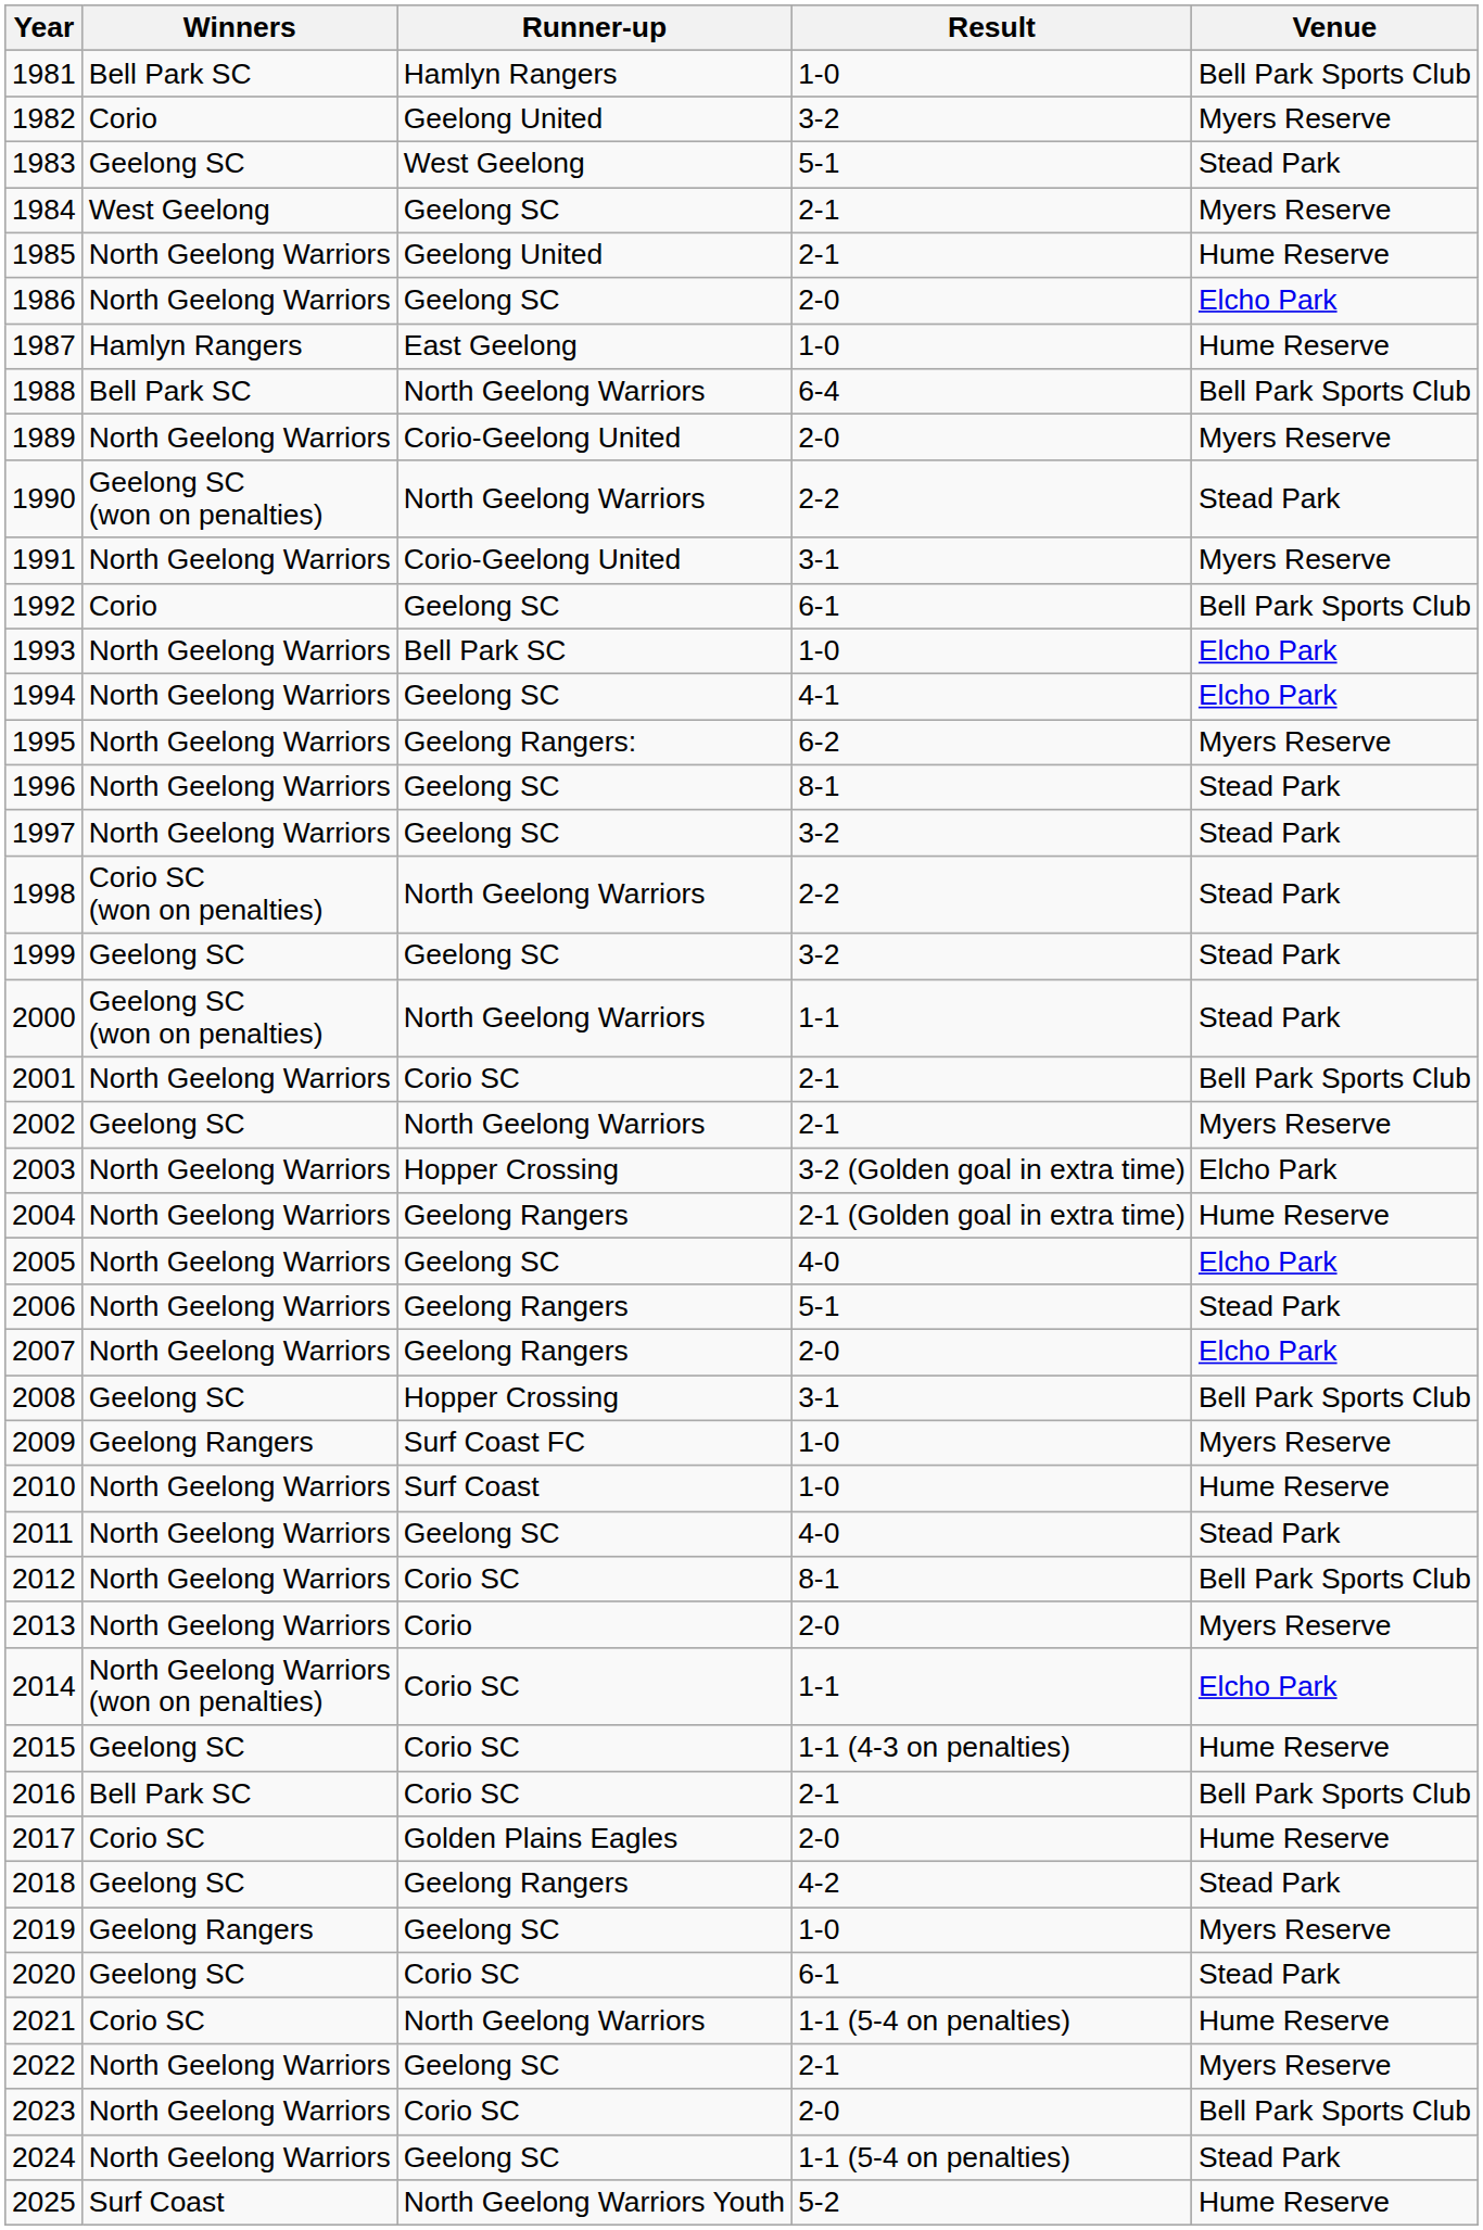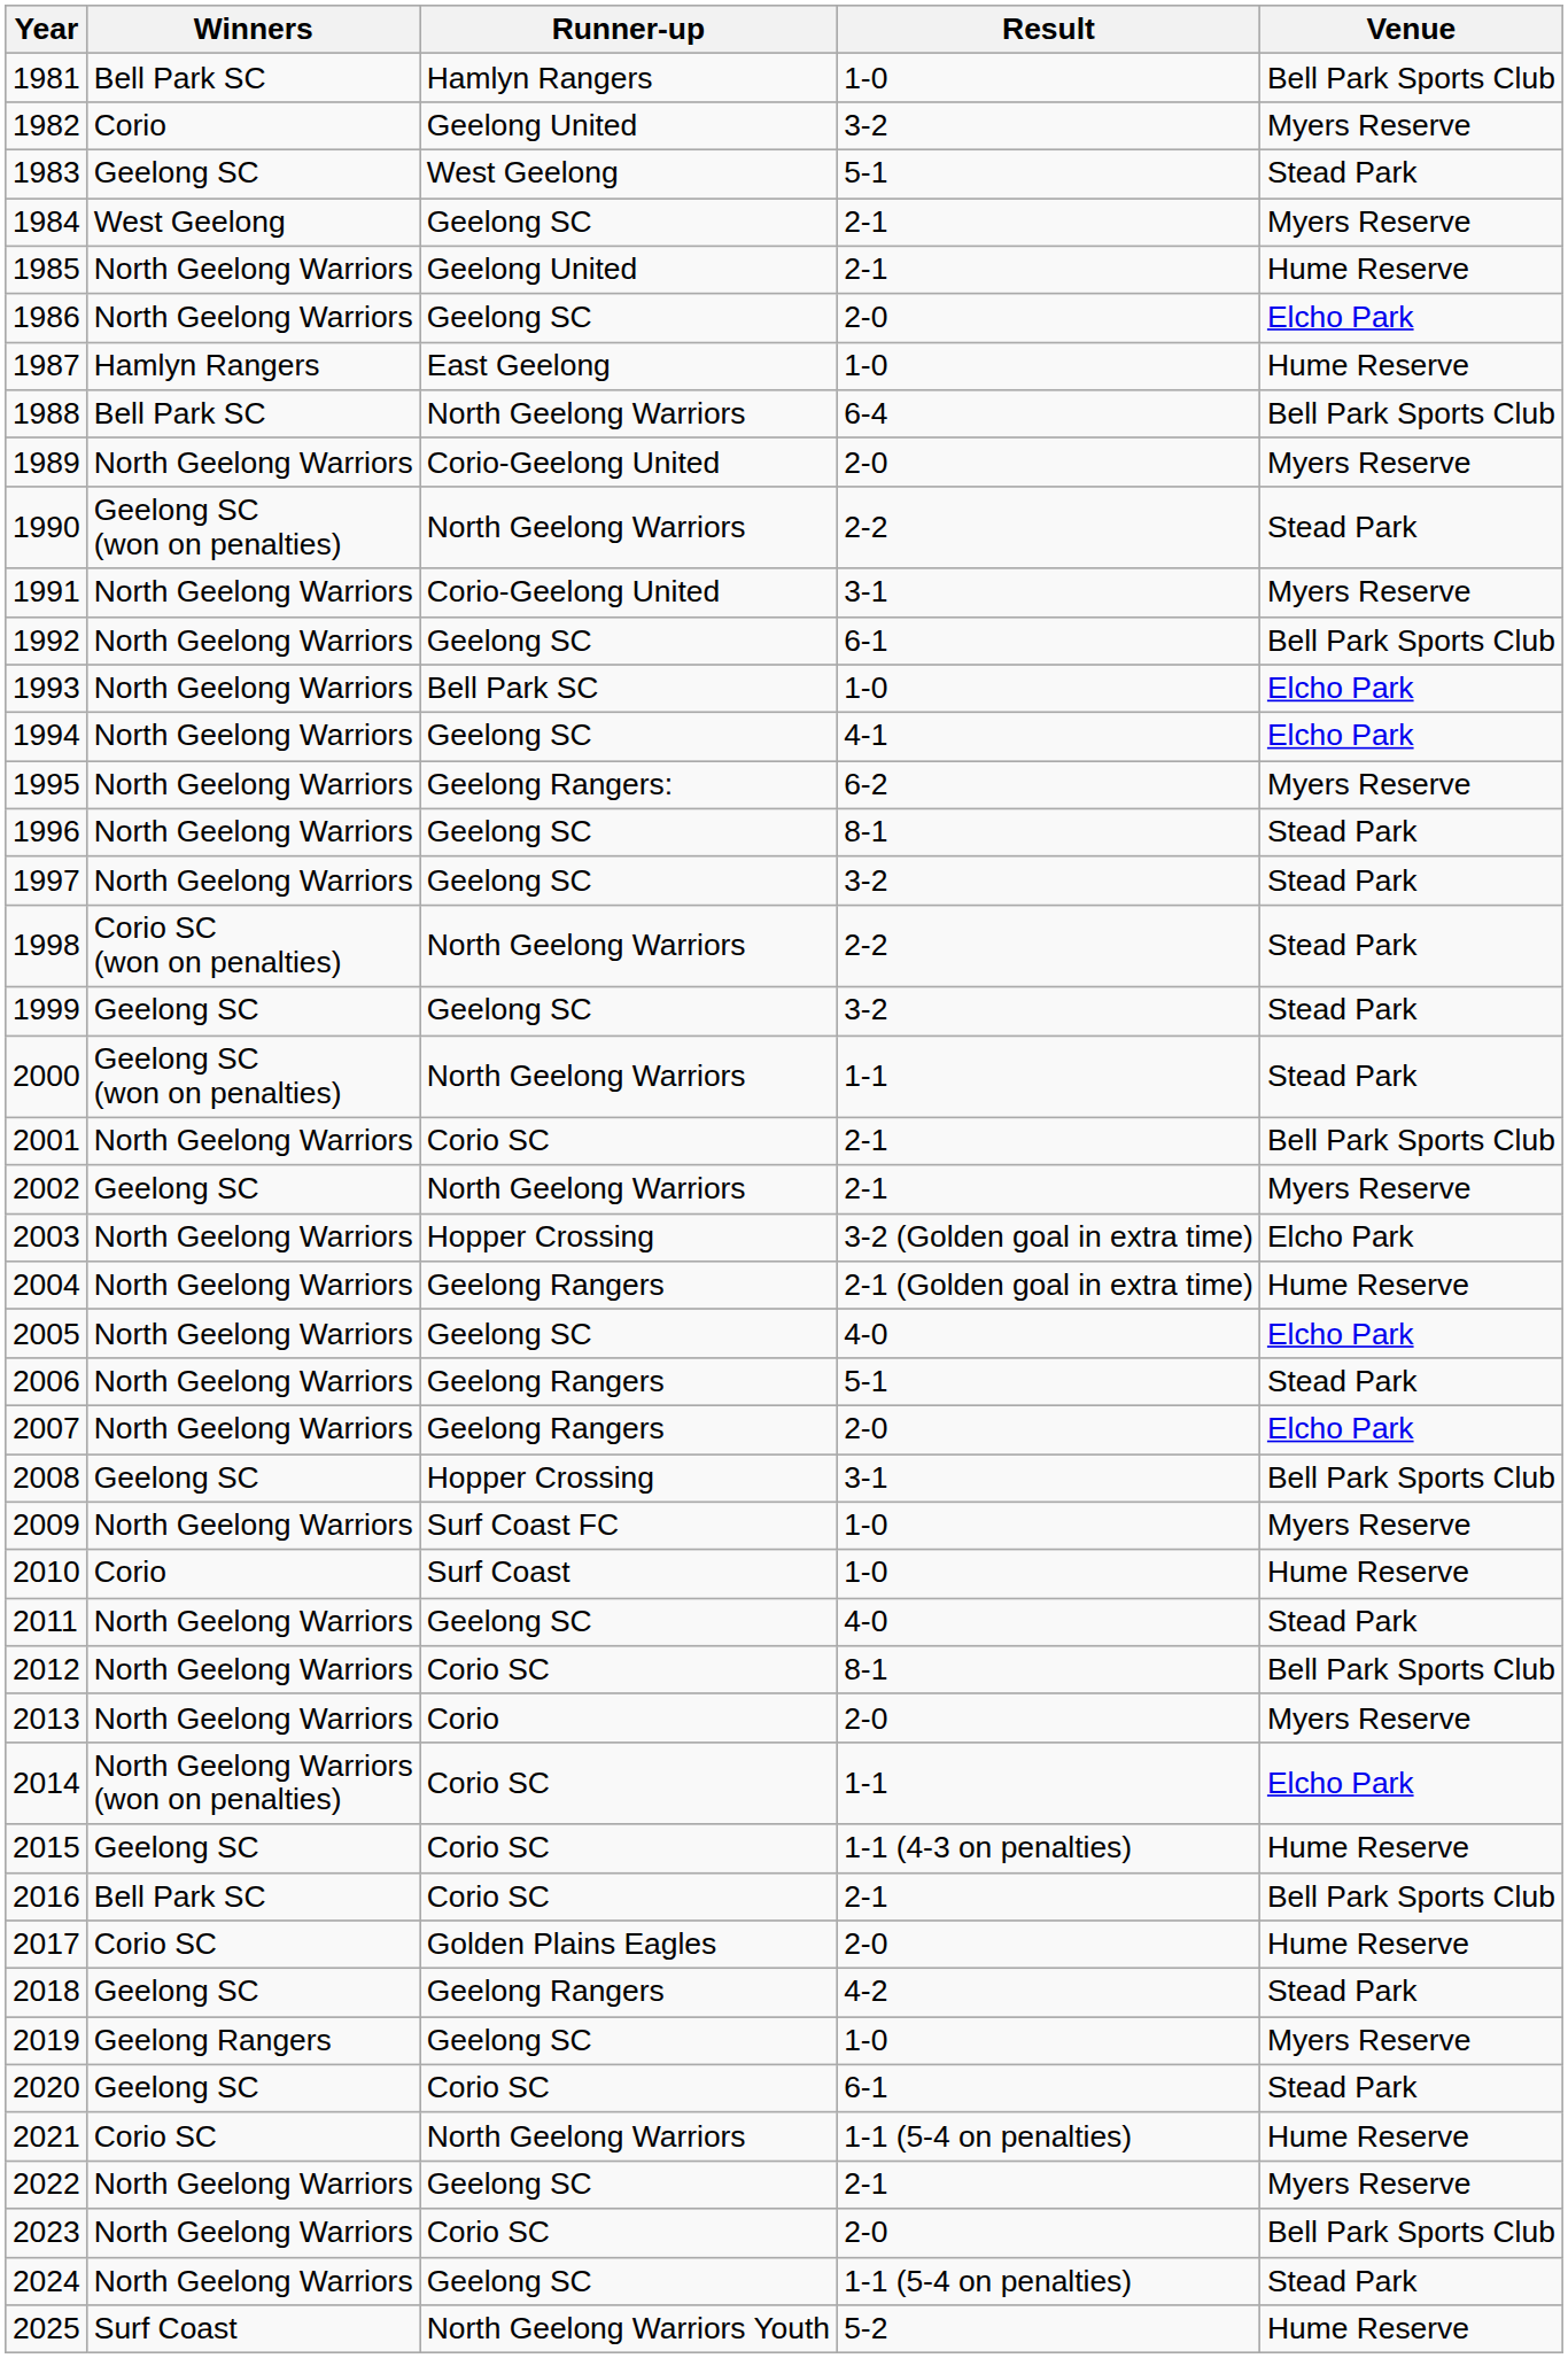 <table class="wikitable sortable">
 <tr>
 <th>Year</th>
 <th>Winners</th>
 <th>Runner-up</th>
 <th>Result</th>
 <th>Venue</th>
 </tr>
 <tr>
 <td>1981</td>
 <td>Bell Park SC</td>
 <td>Hamlyn Rangers</td>
 <td>1-0</td>
 <td>Bell Park Sports Club</td>
 </tr>
 <tr>
 <td>1982</td>
 <td>Corio</td>
 <td>Geelong United</td>
 <td>3-2</td>
 <td>Myers Reserve</td>
 </tr>
 <tr>
 <td>1983</td>
 <td>Geelong SC</td>
 <td>West Geelong</td>
 <td>5-1</td>
 <td>Stead Park</td>
 </tr>
 <tr>
 <td>1984</td>
 <td>West Geelong</td>
 <td>Geelong SC</td>
 <td>2-1</td>
 <td>Myers Reserve</td>
 </tr>
 <tr>
 <td>1985</td>
 <td>North Geelong Warriors</td>
 <td>Geelong United</td>
 <td>2-1</td>
 <td>Hume Reserve</td>
 </tr>
 <tr>
 <td>1986</td>
 <td>North Geelong Warriors</td>
 <td>Geelong SC</td>
 <td>2-0</td>
 <td><a href='#'>Elcho Park</a></td>
 </tr>
 <tr>
 <td>1987</td>
 <td>Hamlyn Rangers</td>
 <td>East Geelong</td>
 <td>1-0</td>
 <td>Hume Reserve</td>
 </tr>
 <tr>
 <td>1988</td>
 <td>Bell Park SC</td>
 <td>North Geelong Warriors</td>
 <td>6-4</td>
 <td>Bell Park Sports Club</td>
 </tr>
 <tr>
 <td>1989</td>
 <td>North Geelong Warriors</td>
 <td>Corio-Geelong United</td>
 <td>2-0</td>
 <td>Myers Reserve</td>
 </tr>
 <tr>
 <td>1990</td>
 <td>Geelong SC<br>(won on penalties)</td>
 <td>North Geelong Warriors</td>
 <td>2-2</td>
 <td>Stead Park</td>
 </tr>
 <tr>
 <td>1991</td>
 <td>North Geelong Warriors</td>
 <td>Corio-Geelong United</td>
 <td>3-1</td>
 <td>Myers Reserve</td>
 </tr>
 <tr>
 <td>1992</td>
-<td>Corio</td>
+<td>North Geelong Warriors</td>
 <td>Geelong SC</td>
 <td>6-1</td>
 <td>Bell Park Sports Club</td>
 </tr>
 <tr>
 <td>1993</td>
 <td>North Geelong Warriors</td>
 <td>Bell Park SC</td>
 <td>1-0</td>
 <td><a href='#'>Elcho Park</a></td>
 </tr>
 <tr>
 <td>1994</td>
 <td>North Geelong Warriors</td>
 <td>Geelong SC</td>
 <td>4-1</td>
 <td><a href='#'>Elcho Park</a></td>
 </tr>
 <tr>
 <td>1995</td>
 <td>North Geelong Warriors</td>
 <td>Geelong Rangers:</td>
 <td>6-2</td>
 <td>Myers Reserve</td>
 </tr>
 <tr>
 <td>1996</td>
 <td>North Geelong Warriors</td>
 <td>Geelong SC</td>
 <td>8-1</td>
 <td>Stead Park</td>
 </tr>
 <tr>
 <td>1997</td>
 <td>North Geelong Warriors</td>
 <td>Geelong SC</td>
 <td>3-2</td>
 <td>Stead Park</td>
 </tr>
 <tr>
 <td>1998</td>
 <td>Corio SC<br>(won on penalties)</td>
 <td>North Geelong Warriors</td>
 <td>2-2</td>
 <td>Stead Park</td>
 </tr>
 <tr>
 <td>1999</td>
 <td>Geelong SC</td>
 <td>Geelong SC</td>
 <td>3-2</td>
 <td>Stead Park</td>
 </tr>
 <tr>
 <td>2000</td>
 <td>Geelong SC<br>(won on penalties)</td>
 <td>North Geelong Warriors</td>
 <td>1-1</td>
 <td>Stead Park</td>
 </tr>
 <tr>
 <td>2001</td>
 <td>North Geelong Warriors</td>
 <td>Corio SC</td>
 <td>2-1</td>
 <td>Bell Park Sports Club</td>
 </tr>
 <tr>
 <td>2002</td>
 <td>Geelong SC</td>
 <td>North Geelong Warriors</td>
 <td>2-1</td>
 <td>Myers Reserve</td>
 </tr>
 <tr>
 <td>2003</td>
 <td>North Geelong Warriors</td>
 <td>Hopper Crossing</td>
 <td>3-2 (Golden goal in extra time)</td>
 <td>Elcho Park</td>
 </tr>
 <tr>
 <td>2004</td>
 <td>North Geelong Warriors</td>
 <td>Geelong Rangers</td>
 <td>2-1 (Golden goal in extra time)</td>
 <td>Hume Reserve</td>
 </tr>
 <tr>
 <td>2005</td>
 <td>North Geelong Warriors</td>
 <td>Geelong SC</td>
 <td>4-0</td>
 <td><a href='#'>Elcho Park</a></td>
 </tr>
 <tr>
 <td>2006</td>
 <td>North Geelong Warriors</td>
 <td>Geelong Rangers</td>
 <td>5-1</td>
 <td>Stead Park</td>
 </tr>
 <tr>
 <td>2007</td>
 <td>North Geelong Warriors</td>
 <td>Geelong Rangers</td>
 <td>2-0</td>
 <td><a href='#'>Elcho Park</a></td>
 </tr>
 <tr>
 <td>2008</td>
 <td>Geelong SC</td>
 <td>Hopper Crossing</td>
 <td>3-1</td>
 <td>Bell Park Sports Club</td>
 </tr>
 <tr>
 <td>2009</td>
-<td>Geelong Rangers</td>
+<td>North Geelong Warriors</td>
 <td>Surf Coast FC</td>
 <td>1-0</td>
 <td>Myers Reserve</td>
 </tr>
 <tr>
 <td>2010</td>
-<td>North Geelong Warriors</td>
+<td>Corio</td>
 <td>Surf Coast</td>
 <td>1-0</td>
 <td>Hume Reserve</td>
 </tr>
 <tr>
 <td>2011</td>
 <td>North Geelong Warriors</td>
 <td>Geelong SC</td>
 <td>4-0</td>
 <td>Stead Park</td>
 </tr>
 <tr>
 <td>2012</td>
 <td>North Geelong Warriors</td>
 <td>Corio SC</td>
 <td>8-1</td>
 <td>Bell Park Sports Club</td>
 </tr>
 <tr>
 <td>2013</td>
 <td>North Geelong Warriors</td>
 <td>Corio</td>
 <td>2-0</td>
 <td>Myers Reserve</td>
 </tr>
 <tr>
 <td>2014</td>
 <td>North Geelong Warriors<br>(won on penalties)</td>
 <td>Corio SC</td>
 <td>1-1</td>
 <td><a href='#'>Elcho Park</a></td>
 </tr>
 <tr>
 <td>2015</td>
 <td>Geelong SC</td>
 <td>Corio SC</td>
 <td>1-1 (4-3 on penalties)</td>
 <td>Hume Reserve</td>
 </tr>
 <tr>
 <td>2016</td>
 <td>Bell Park SC</td>
 <td>Corio SC</td>
 <td>2-1</td>
 <td>Bell Park Sports Club</td>
 </tr>
 <tr>
 <td>2017</td>
 <td>Corio SC</td>
 <td>Golden Plains Eagles</td>
 <td>2-0</td>
 <td>Hume Reserve</td>
 </tr>
 <tr>
 <td>2018</td>
 <td>Geelong SC</td>
 <td>Geelong Rangers</td>
 <td>4-2</td>
 <td>Stead Park</td>
 </tr>
 <tr>
 <td>2019</td>
 <td>Geelong Rangers</td>
 <td>Geelong SC</td>
 <td>1-0</td>
 <td>Myers Reserve</td>
 </tr>
 <tr>
 <td>2020</td>
 <td>Geelong SC</td>
 <td>Corio SC</td>
 <td>6-1</td>
 <td>Stead Park</td>
 </tr>
 <tr>
 <td>2021</td>
 <td>Corio SC</td>
 <td>North Geelong Warriors</td>
 <td>1-1 (5-4 on penalties)</td>
 <td>Hume Reserve</td>
 </tr>
 <tr>
 <td>2022</td>
 <td>North Geelong Warriors</td>
 <td>Geelong SC</td>
 <td>2-1</td>
 <td>Myers Reserve</td>
 </tr>
 <tr>
 <td>2023</td>
 <td>North Geelong Warriors</td>
 <td>Corio SC</td>
 <td>2-0</td>
 <td>Bell Park Sports Club</td>
 </tr>
 <tr>
 <td>2024</td>
 <td>North Geelong Warriors</td>
 <td>Geelong SC</td>
 <td>1-1 (5-4 on penalties)</td>
 <td>Stead Park</td>
 </tr>
 <tr>
 <td>2025</td>
 <td>Surf Coast</td>
 <td>North Geelong Warriors Youth</td>
 <td>5-2</td>
 <td>Hume Reserve</td>
 </tr>
 </table>
